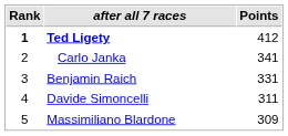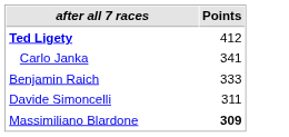 <table cellspacing="1" cellpadding="3" style="border:1px solid #AAAAAA;font-size:86%">
 <tr bgcolor="#E4E4E4">
-<th style="border-bottom:1px solid #AAAAAA" width=10>Rank</th>
 <th style="border-bottom:1px solid #AAAAAA" width=200><strong><em>after all 7 races</em></strong></th>
 <th style="border-bottom:1px solid #AAAAAA" width=20>Points</th>
 </tr>
 <tr>
-<td align="center"><strong>1</strong></td>
 <td> <strong><a href='#'>Ted Ligety</a> </strong></td>
 <td align="right">412</td>
 </tr>
 <tr>
-<td align="center">2</td>
 <td>   <a href='#'>Carlo Janka</a></td>
 <td align="right">341</td>
 </tr>
 <tr>
-<td align="center">3</td>
 <td> <a href='#'>Benjamin Raich</a></td>
-<td align="right">331</td>
+<td align="right">333</td>
 </tr>
 <tr>
-<td align="center">4</td>
 <td> <a href='#'>Davide Simoncelli</a></td>
 <td align="right">311</td>
 </tr>
 <tr>
-<td align="center">5</td>
 <td> <a href='#'>Massimiliano Blardone</a></td>
-<td align="right">309</td>
+<td align="right"><strong>309</strong></td>
 </tr>
 </table>
